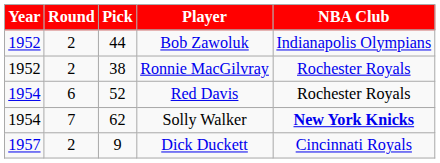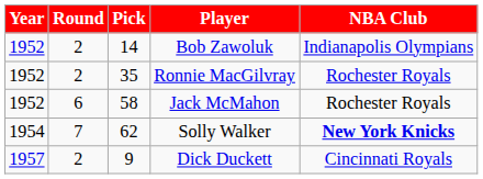 <table class="wikitable">
 <tr>
 <th style="background:red; color:#FFFFFF;">Year</th>
 <th style="background:red; color:#FFFFFF;">Round</th>
 <th style="background:red; color:#FFFFFF;">Pick</th>
 <th style="background:red; color:#FFFFFF;">Player</th>
 <th style="background:red; color:#FFFFFF;">NBA Club</th>
 </tr>
 <tr style="text-align:center;" bgcolor="">
 <td><a href='#'>1952</a></td>
 <td>2</td>
-<td>44</td>
+<td>14</td>
 <td><a href='#'>Bob Zawoluk</a></td>
 <td><a href='#'>Indianapolis Olympians</a></td>
 </tr>
 <tr style="text-align:center;" bgcolor="">
 <td>1952</td>
 <td>2</td>
-<td>38</td>
+<td>35</td>
 <td><a href='#'>Ronnie MacGilvray</a></td>
 <td><a href='#'>Rochester Royals</a></td>
 </tr>
 <tr style="text-align:center;" bgcolor="">
-<td><a href='#'>1954</a></td>
+<td>1952</td>
 <td>6</td>
-<td>52</td>
-<td><a href='#'>Red Davis</a></td>
+<td>58</td>
+<td><a href='#'>Jack McMahon</a></td>
 <td>Rochester Royals</td>
 </tr>
 <tr style="text-align:center;" bgcolor="">
 <td>1954</td>
 <td>7</td>
 <td>62</td>
 <td>Solly Walker</td>
 <td><strong><a href='#'>New York Knicks</a></strong></td>
 </tr>
 <tr style="text-align:center;" bgcolor="">
 <td><a href='#'>1957</a></td>
 <td>2</td>
 <td>9</td>
 <td><a href='#'>Dick Duckett</a></td>
 <td><a href='#'>Cincinnati Royals</a></td>
 </tr>
 </table>
